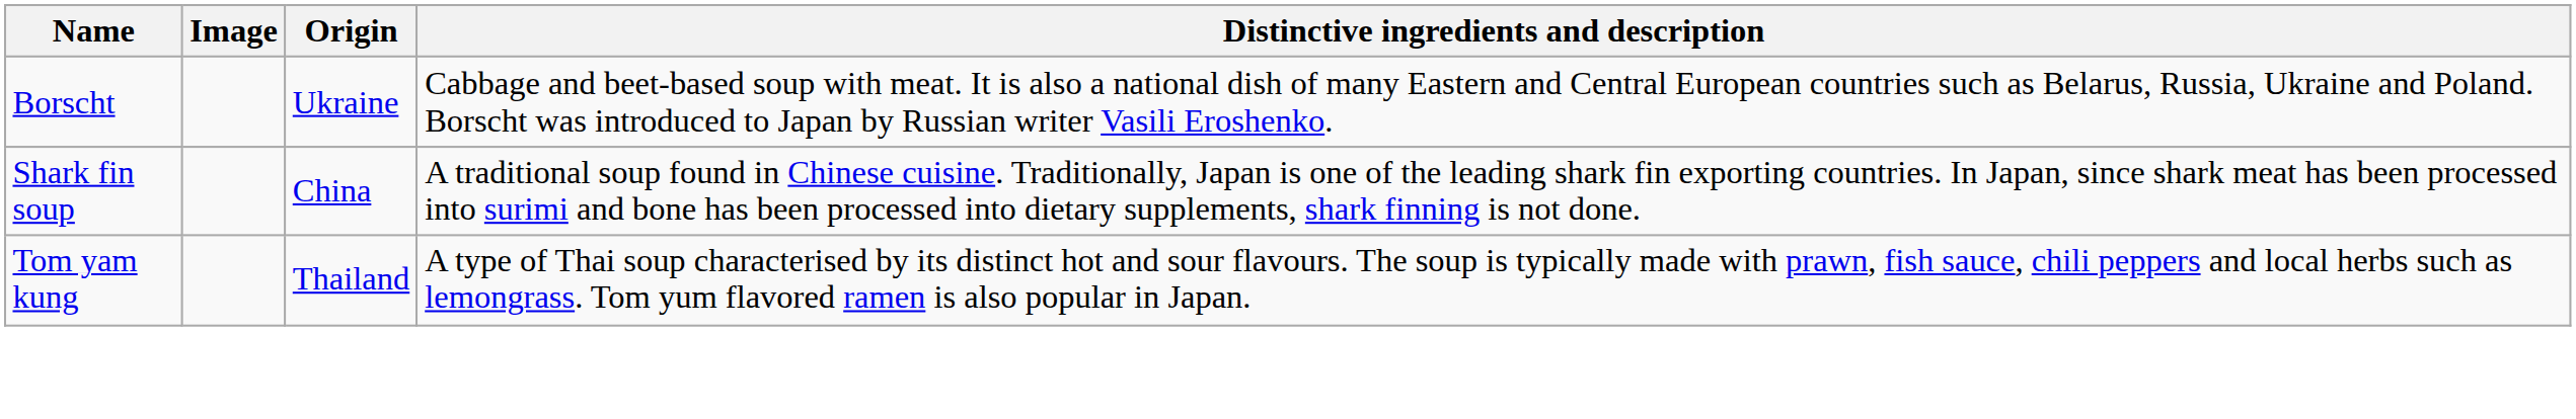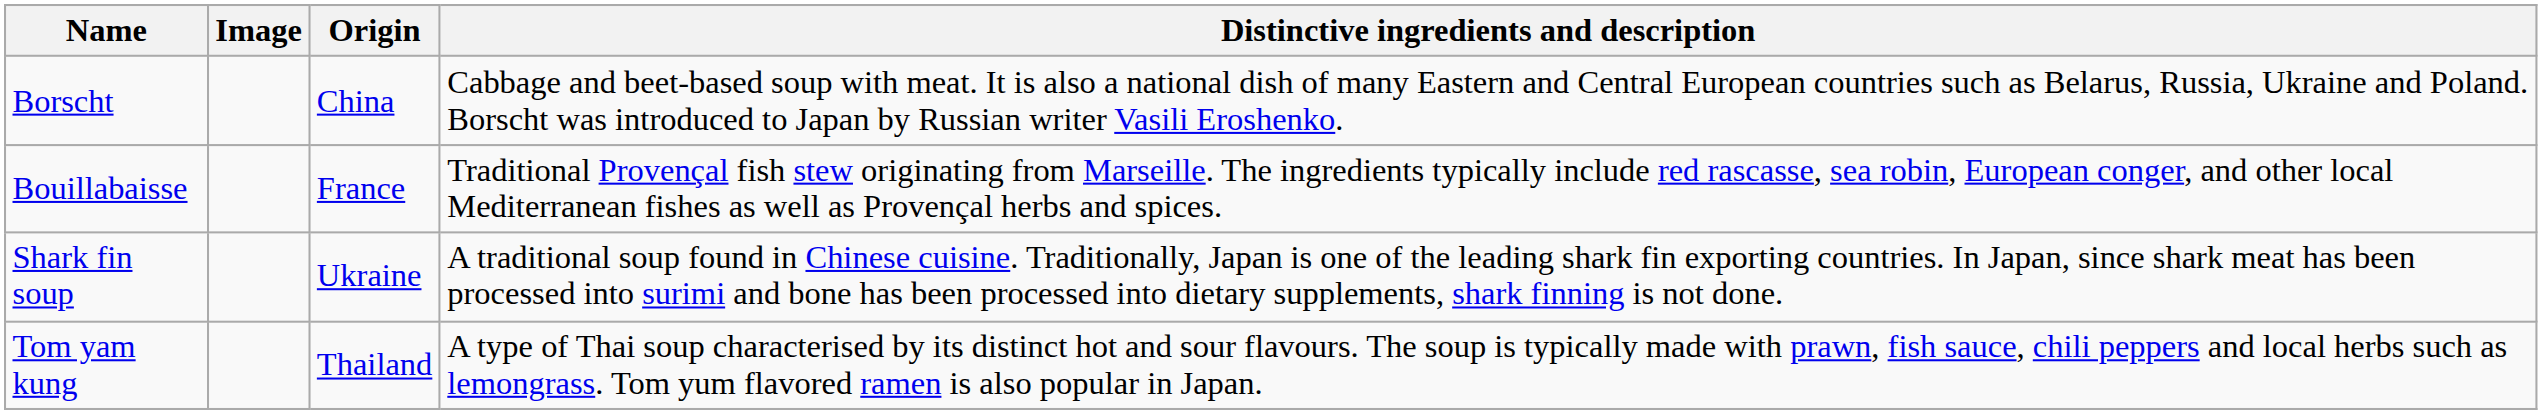 <table class="wikitable sortable">
 <tr>
 <th>Name</th>
 <th>Image</th>
 <th>Origin</th>
 <th>Distinctive ingredients and description</th>
 </tr>
 <tr>
 <td><a href='#'>Borscht</a></td>
 <td></td>
-<td><a href='#'>Ukraine</a></td>
+<td><a href='#'>China</a></td>
 <td>Cabbage and beet-based soup with meat. It is also a national dish of many Eastern and Central European countries such as Belarus, Russia, Ukraine and Poland. Borscht was introduced to Japan by Russian writer <a href='#'>Vasili Eroshenko</a>.</td>
+</tr>
+<tr>
+<td><a href='#'>Bouillabaisse</a></td>
+<td></td>
+<td><a href='#'>France</a></td>
+<td>Traditional <a href='#'>Provençal</a> fish <a href='#'>stew</a> originating from <a href='#'>Marseille</a>. The ingredients typically include <a href='#'>red rascasse</a>, <a href='#'>sea robin</a>, <a href='#'>European conger</a>, and other local Mediterranean fishes as well as Provençal herbs and spices.</td>
 </tr>
 <tr>
 <td><a href='#'>Shark fin soup</a></td>
 <td></td>
-<td><a href='#'>China</a></td>
+<td><a href='#'>Ukraine</a></td>
 <td>A traditional soup found in <a href='#'>Chinese cuisine</a>. Traditionally, Japan is one of the leading shark fin exporting countries. In Japan, since shark meat has been processed into <a href='#'>surimi</a> and bone has been processed into dietary supplements, <a href='#'>shark finning</a> is not done.</td>
 </tr>
 <tr>
 <td><a href='#'>Tom yam kung</a></td>
 <td></td>
 <td><a href='#'>Thailand</a></td>
 <td>A type of Thai soup characterised by its distinct hot and sour flavours. The soup is typically made with <a href='#'>prawn</a>, <a href='#'>fish sauce</a>, <a href='#'>chili peppers</a> and local herbs such as <a href='#'>lemongrass</a>. Tom yum flavored <a href='#'>ramen</a> is also popular in Japan.</td>
 </tr>
 </table>
